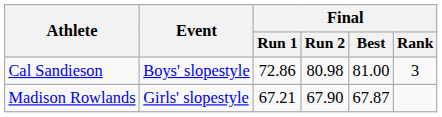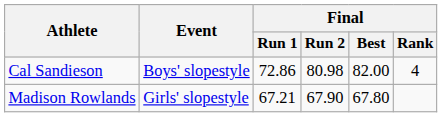 <table class="wikitable" style="font-size:90%">
 <tr>
 <th rowspan=2>Athlete</th>
 <th rowspan=2>Event</th>
 <th colspan=5>Final</th>
 </tr>
 <tr style="font-size:95%">
 <th>Run 1</th>
 <th>Run 2</th>
 <th>Best</th>
 <th>Rank</th>
 </tr>
 <tr align=center>
 <td align=left><a href='#'>Cal Sandieson</a></td>
 <td align=left><a href='#'>Boys' slopestyle</a></td>
 <td>72.86</td>
 <td>80.98</td>
-<td>81.00</td>
-<td>3</td>
+<td>82.00</td>
+<td>4</td>
 </tr>
 <tr align=center>
 <td align=left><a href='#'>Madison Rowlands</a></td>
 <td align=left><a href='#'>Girls' slopestyle</a></td>
 <td>67.21</td>
 <td>67.90</td>
-<td>67.87</td>
+<td>67.80</td>
 <td></td>
 </tr>
 </table>
